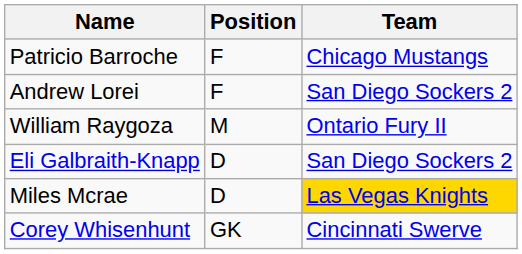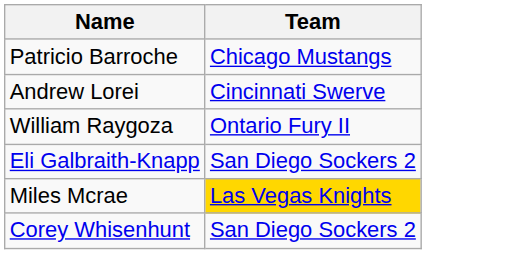 <table class="wikitable">
 <tr>
 <th>Name</th>
-<th>Position</th>
 <th>Team</th>
 </tr>
 <tr>
 <td>Patricio Barroche</td>
-<td>F</td>
 <td><a href='#'>Chicago Mustangs</a></td>
 </tr>
 <tr>
 <td>Andrew Lorei</td>
-<td>F</td>
-<td><a href='#'>San Diego Sockers 2</a></td>
+<td><a href='#'>Cincinnati Swerve</a></td>
 </tr>
 <tr>
 <td>William Raygoza</td>
-<td>M</td>
 <td><a href='#'>Ontario Fury II</a></td>
 </tr>
 <tr>
 <td><a href='#'>Eli Galbraith-Knapp</a></td>
-<td>D</td>
 <td><a href='#'>San Diego Sockers 2</a></td>
 </tr>
 <tr>
 <td>Miles Mcrae</td>
-<td>D</td>
 <td style="background: gold;"><a href='#'>Las Vegas Knights</a></td>
 </tr>
 <tr>
 <td><a href='#'>Corey Whisenhunt</a></td>
-<td>GK</td>
-<td><a href='#'>Cincinnati Swerve</a></td>
+<td><a href='#'>San Diego Sockers 2</a></td>
 </tr>
 </table>
